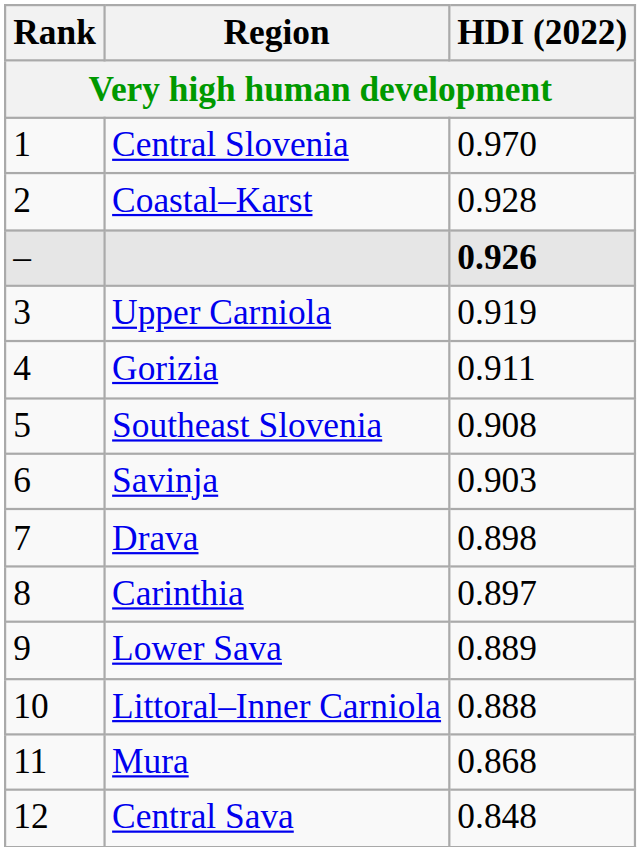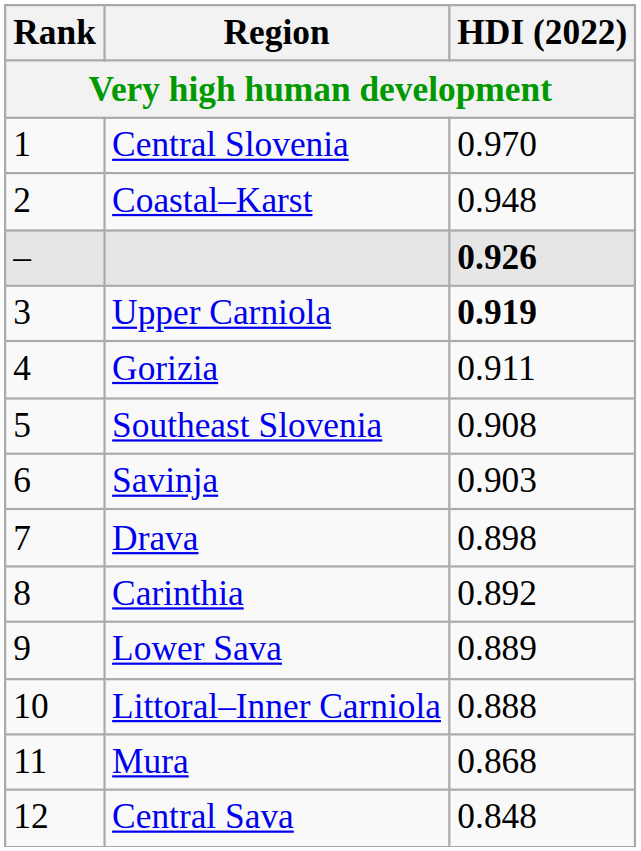 <table class="wikitable sortable">
 <tr>
 <th class="sort">Rank</th>
 <th class="sort">Region</th>
 <th class="sort">HDI (2022)</th>
 </tr>
 <tr>
 <th colspan="3" style="color:#090;">Very high human development</th>
 </tr>
 <tr>
 <td>1</td>
 <td style="text-align:left"><a href='#'>Central Slovenia</a></td>
 <td>0.970</td>
 </tr>
 <tr>
 <td>2</td>
 <td style="text-align:left"><a href='#'>Coastal–Karst</a></td>
-<td>0.928</td>
+<td>0.948</td>
 </tr>
 <tr style="background:#e6e6e6">
 <td>–</td>
 <td style="text-align:left"><strong></strong></td>
 <td><strong>0.926</strong></td>
 </tr>
 <tr>
 <td>3</td>
 <td style="text-align:left"><a href='#'>Upper Carniola</a></td>
-<td>0.919</td>
+<td><strong>0.919</strong></td>
 </tr>
 <tr>
 <td>4</td>
 <td style="text-align:left"><a href='#'>Gorizia</a></td>
 <td>0.911</td>
 </tr>
 <tr>
 <td>5</td>
 <td style="text-align:left"><a href='#'>Southeast Slovenia</a></td>
 <td>0.908</td>
 </tr>
 <tr>
 <td>6</td>
 <td style="text-align:left"><a href='#'>Savinja</a></td>
 <td>0.903</td>
 </tr>
 <tr>
 <td>7</td>
 <td style="text-align:left"><a href='#'>Drava</a></td>
 <td>0.898</td>
 </tr>
 <tr>
 <td>8</td>
 <td style="text-align:left"><a href='#'>Carinthia</a></td>
-<td>0.897</td>
+<td>0.892</td>
 </tr>
 <tr>
 <td>9</td>
 <td style="text-align:left"><a href='#'>Lower Sava</a></td>
 <td>0.889</td>
 </tr>
 <tr>
 <td>10</td>
 <td style="text-align:left"><a href='#'>Littoral–Inner Carniola</a></td>
 <td>0.888</td>
 </tr>
 <tr>
 <td>11</td>
 <td style="text-align:left"><a href='#'>Mura</a></td>
 <td>0.868</td>
 </tr>
 <tr>
 <td>12</td>
 <td style="text-align:left"><a href='#'>Central Sava</a></td>
 <td>0.848</td>
 </tr>
 <tr>
 </tr>
 </table>
